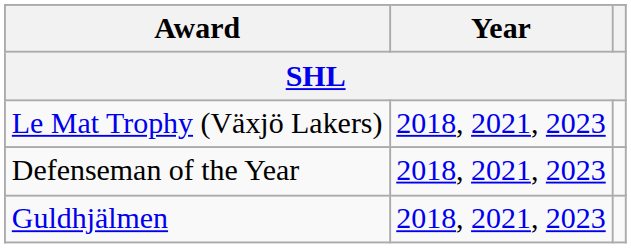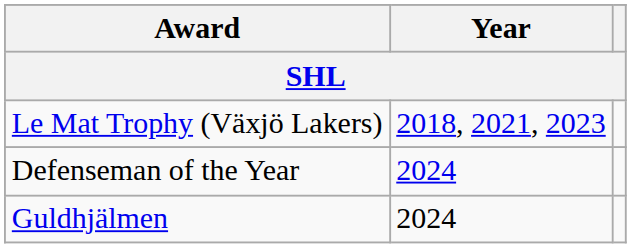 <table class="wikitable">
 <tr>
 <th>Award</th>
 <th>Year</th>
 <th></th>
 </tr>
 <tr>
 <th colspan="3"><a href='#'>SHL</a></th>
 </tr>
 <tr>
 <td><a href='#'>Le Mat Trophy</a> (Växjö Lakers)</td>
 <td><a href='#'>2018</a>, <a href='#'>2021</a>, <a href='#'>2023</a></td>
 <td></td>
 </tr>
 <tr>
 <td>Defenseman of the Year</td>
-<td><a href='#'>2018</a>, <a href='#'>2021</a>, <a href='#'>2023</a></td>
+<td><a href='#'>2024</a></td>
 <td></td>
 </tr>
 <tr>
 <td><a href='#'>Guldhjälmen</a></td>
-<td><a href='#'>2018</a>, <a href='#'>2021</a>, <a href='#'>2023</a></td>
+<td>2024</td>
 <td></td>
 </tr>
 </table>
